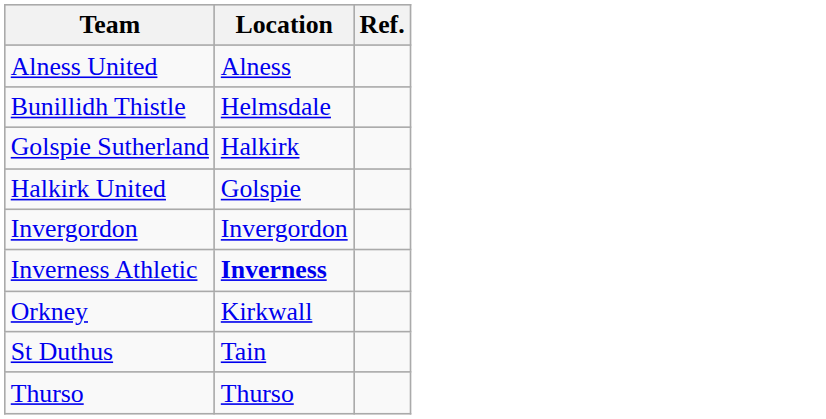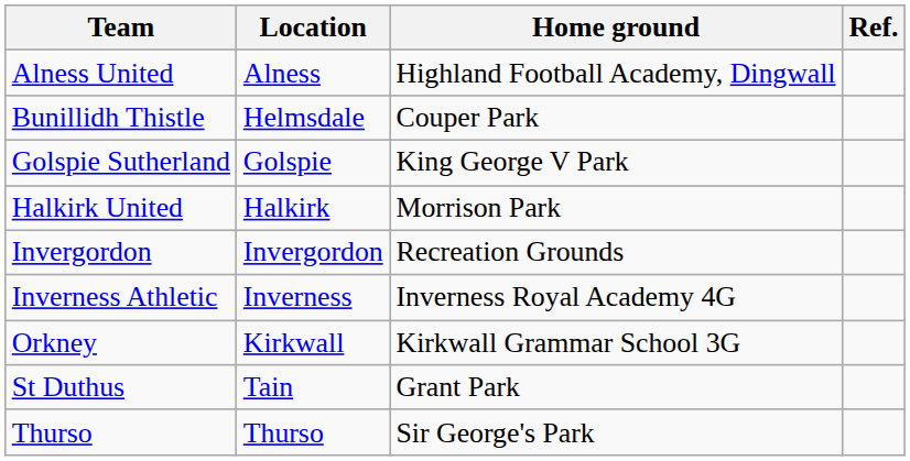 <table class="wikitable sortable">
 <tr>
 <th>Team</th>
 <th>Location</th>
+<th>Home ground</th>
 <th>Ref.</th>
 </tr>
 <tr>
 <td><a href='#'>Alness United</a></td>
 <td><a href='#'>Alness</a></td>
+<td>Highland Football Academy, <a href='#'>Dingwall</a></td>
 <td></td>
 </tr>
 <tr>
 <td><a href='#'>Bunillidh Thistle</a></td>
 <td><a href='#'>Helmsdale</a></td>
+<td>Couper Park</td>
 <td></td>
 </tr>
 <tr>
 <td><a href='#'>Golspie Sutherland</a></td>
-<td><a href='#'>Halkirk</a></td>
+<td><a href='#'>Golspie</a></td>
+<td>King George V Park</td>
 <td></td>
 </tr>
 <tr>
 <td><a href='#'>Halkirk United</a></td>
-<td><a href='#'>Golspie</a></td>
+<td><a href='#'>Halkirk</a></td>
+<td>Morrison Park</td>
 <td></td>
 </tr>
 <tr>
 <td><a href='#'>Invergordon</a></td>
 <td><a href='#'>Invergordon</a></td>
+<td>Recreation Grounds</td>
 <td></td>
 </tr>
 <tr>
 <td><a href='#'>Inverness Athletic</a></td>
-<td><strong><a href='#'>Inverness</a></strong></td>
+<td><a href='#'>Inverness</a></td>
+<td>Inverness Royal Academy 4G</td>
 <td></td>
 </tr>
 <tr>
 <td><a href='#'>Orkney</a></td>
 <td><a href='#'>Kirkwall</a></td>
+<td>Kirkwall Grammar School 3G</td>
 <td></td>
 </tr>
 <tr>
 <td><a href='#'>St Duthus</a></td>
 <td><a href='#'>Tain</a></td>
+<td>Grant Park</td>
 <td></td>
 </tr>
 <tr>
 <td><a href='#'>Thurso</a></td>
 <td><a href='#'>Thurso</a></td>
+<td>Sir George's Park</td>
 <td></td>
 </tr>
 </table>
